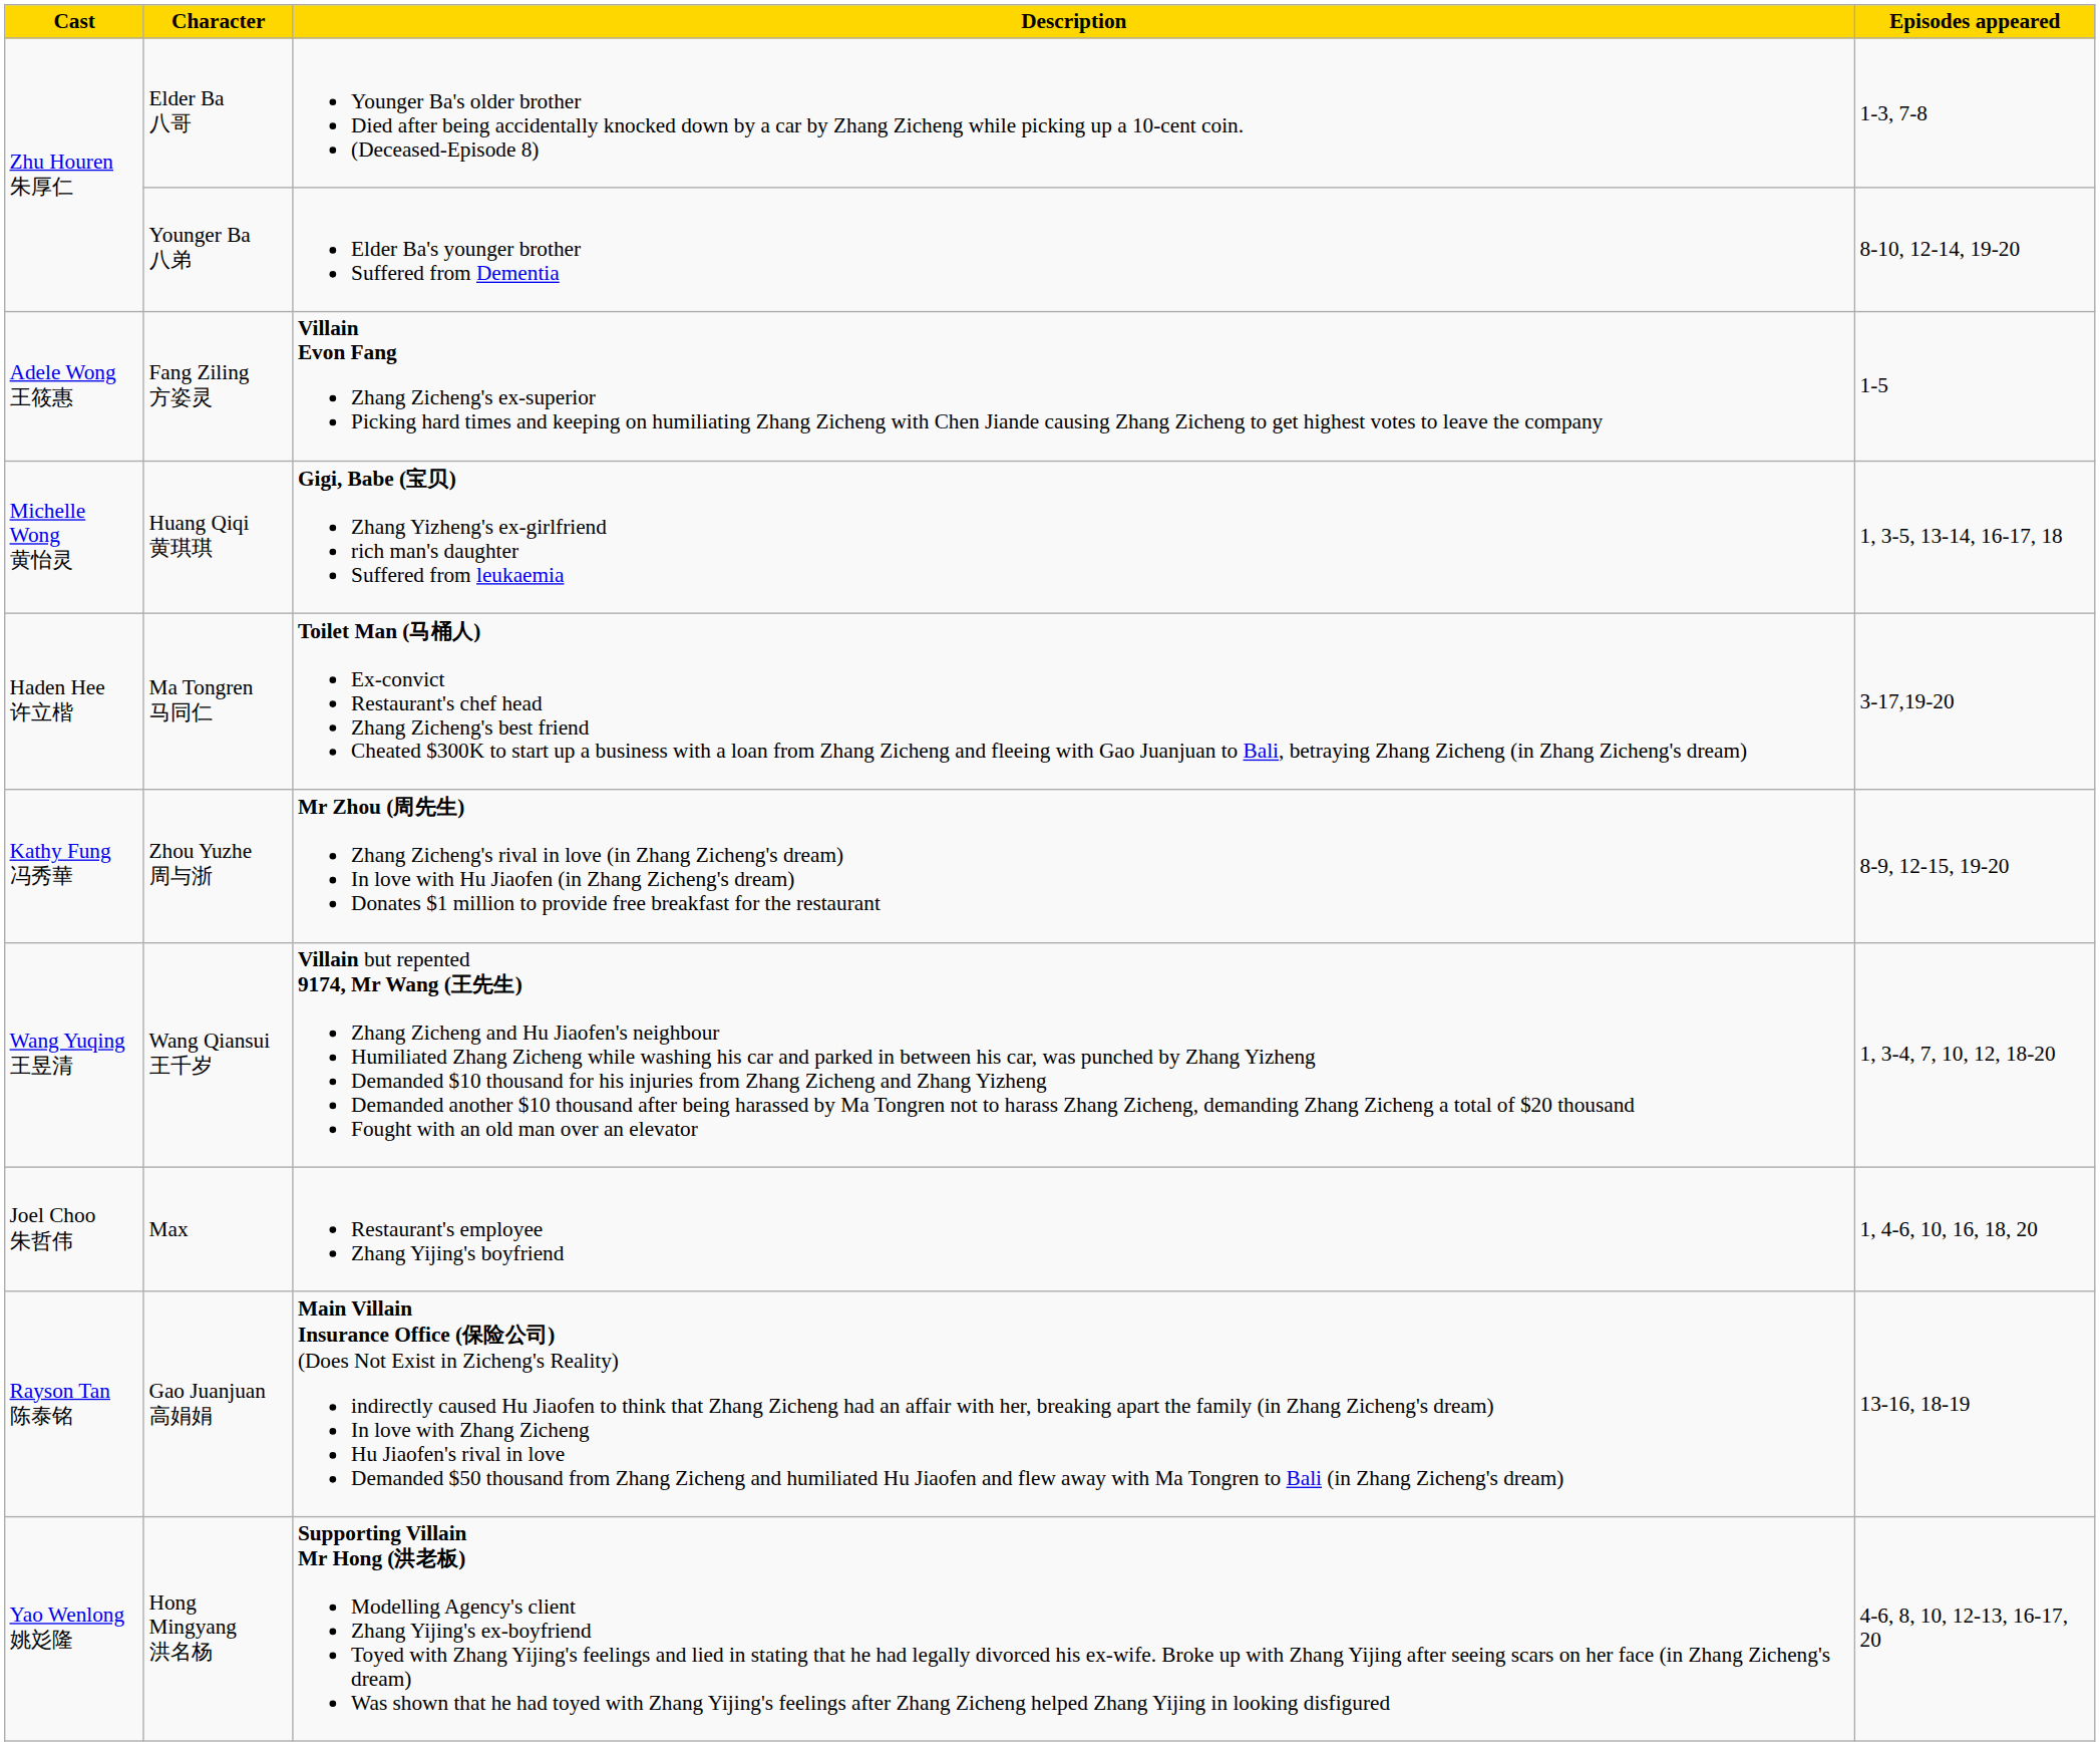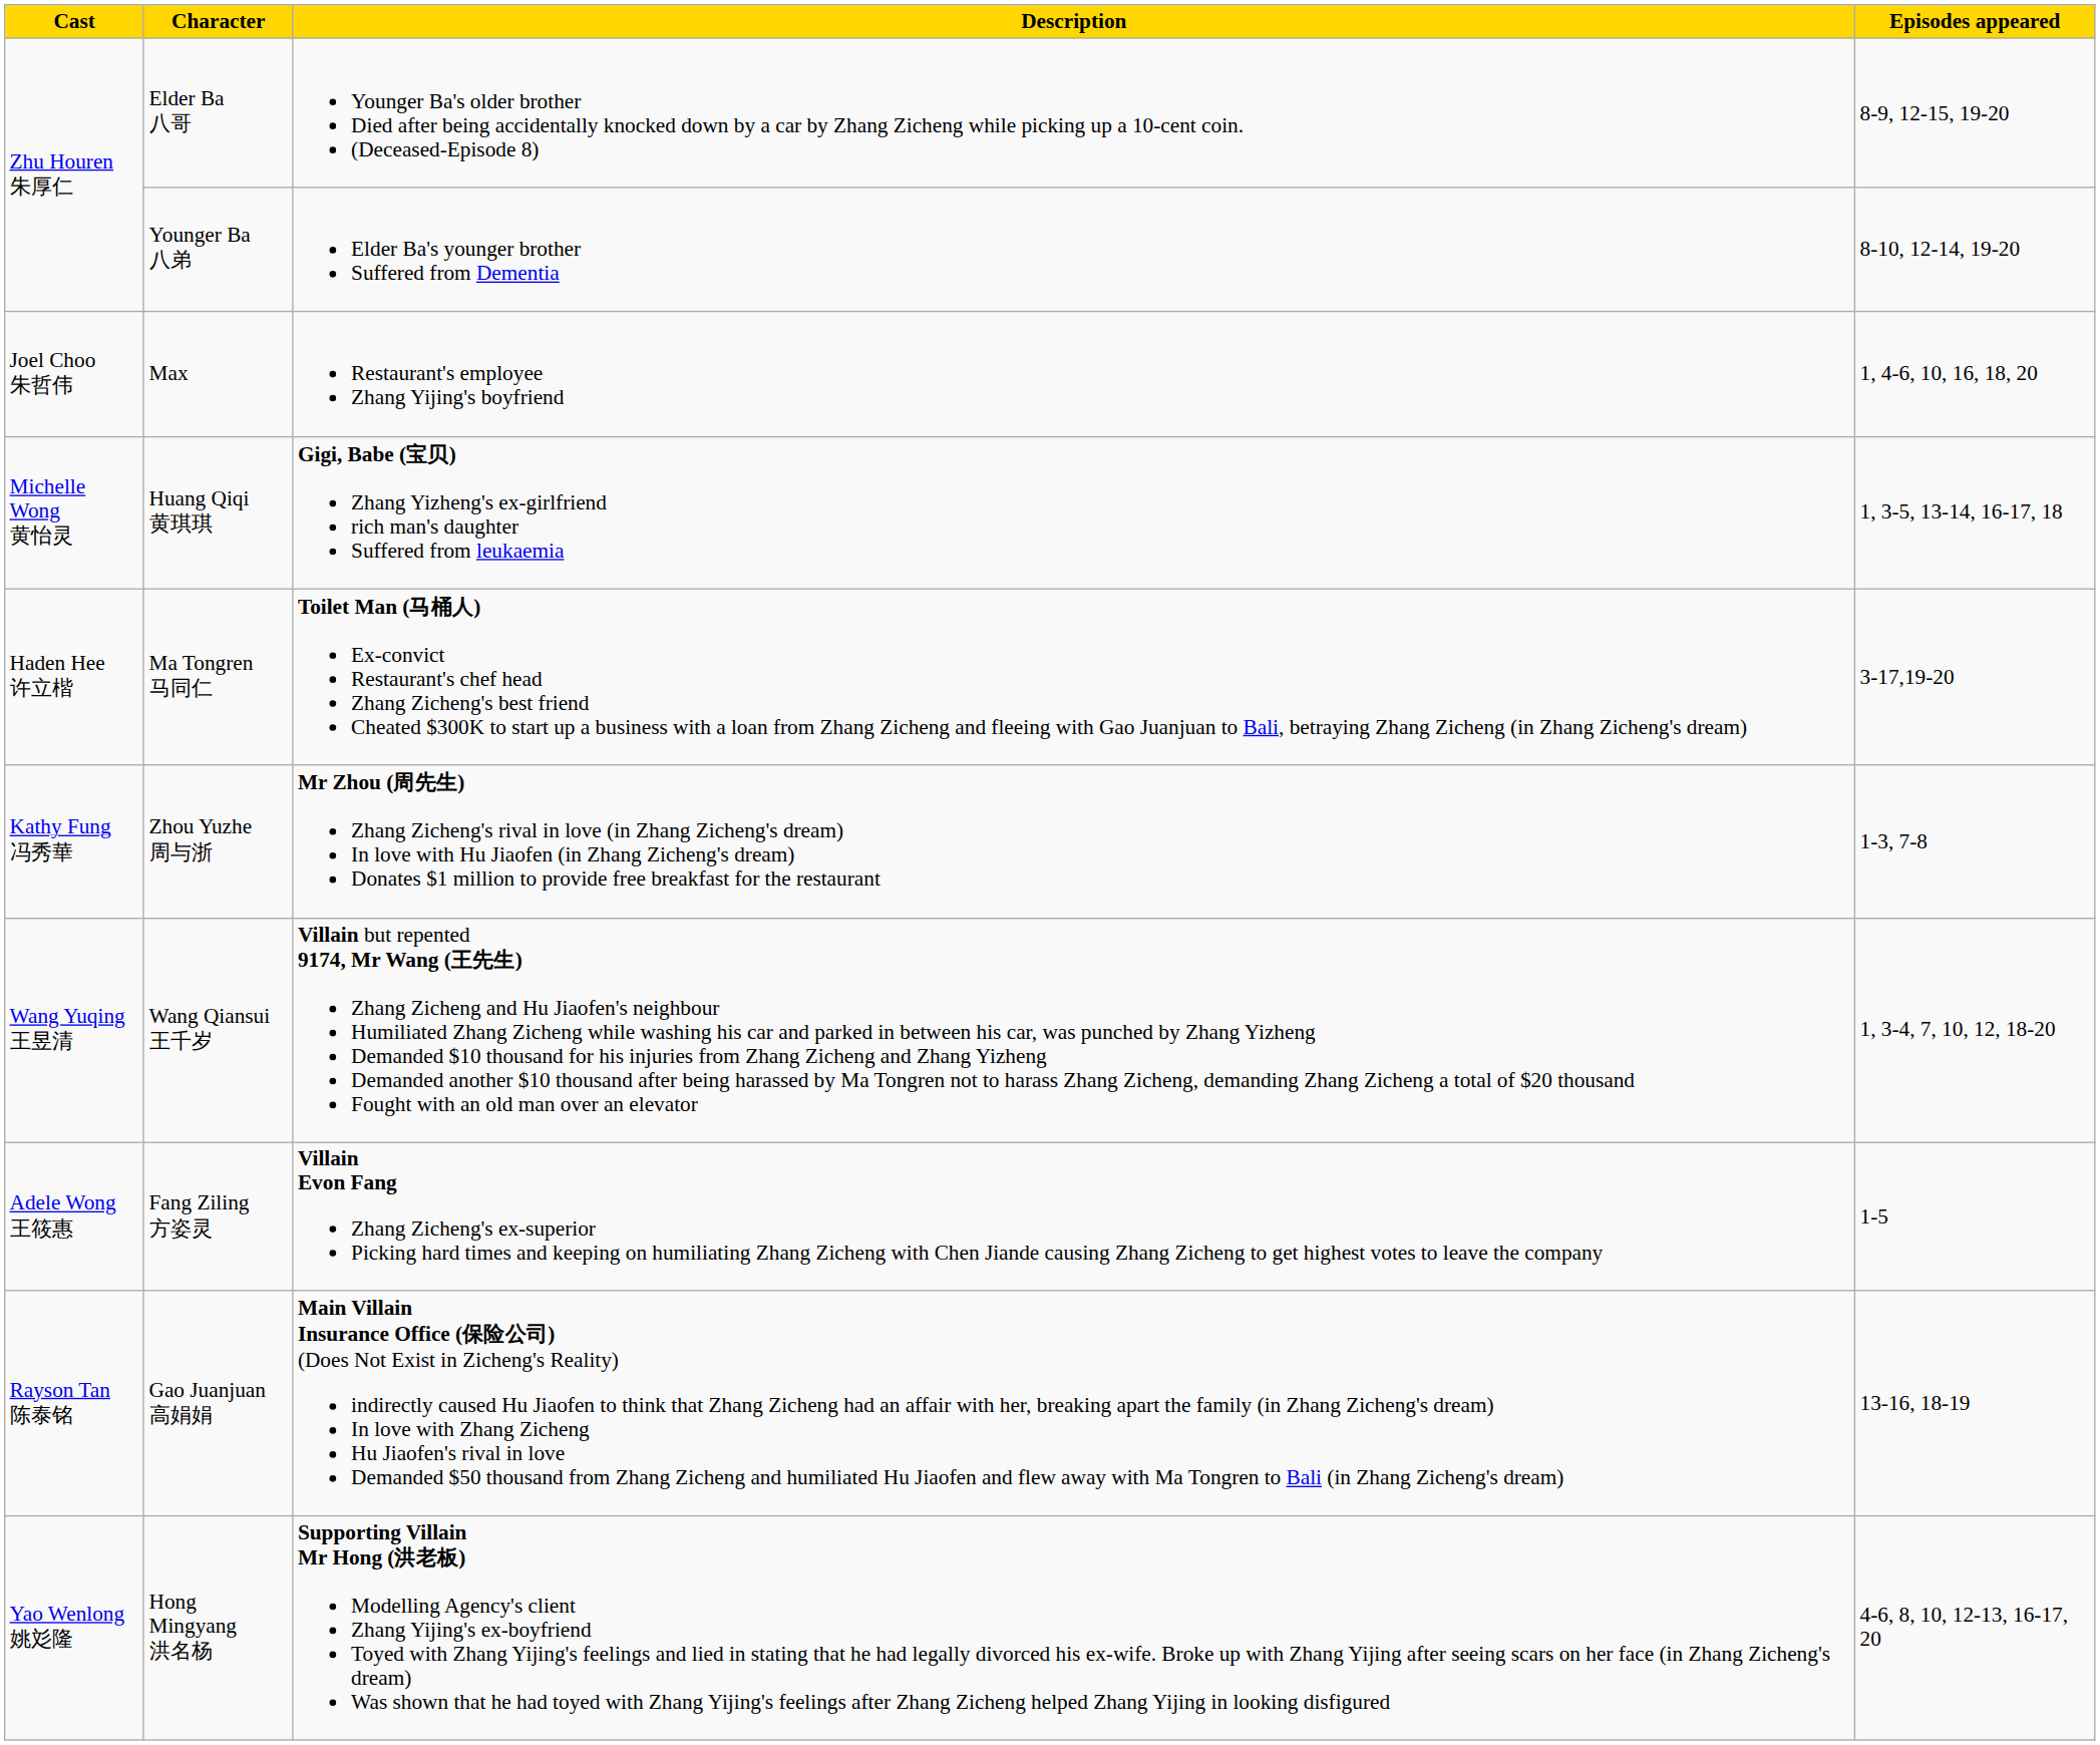 <table class="wikitable">
 <tr>
 <th style="background:#FFD700">Cast</th>
 <th style="background:#FFD700">Character</th>
 <th style="background:#FFD700">Description</th>
 <th style="background:#FFD700">Episodes appeared</th>
 </tr>
 <tr>
 <td rowspan="2"><a href='#'>Zhu Houren</a> <br> 朱厚仁</td>
 <td>Elder Ba <br> 八哥</td>
 <td><br><ul><li>Younger Ba's older brother</li><li>Died after being accidentally knocked down by a car by Zhang Zicheng while picking up a 10-cent coin.</li><li>(Deceased-Episode 8)</li></ul></td>
-<td>1-3, 7-8</td>
+<td>8-9, 12-15, 19-20</td>
 </tr>
 <tr>
 <td>Younger Ba <br> 八弟</td>
 <td><br><ul><li>Elder Ba's younger brother</li><li>Suffered from <a href='#'>Dementia</a></li></ul></td>
 <td>8-10, 12-14, 19-20</td>
 </tr>
 <tr>
-<td><a href='#'>Adele Wong</a> <br> 王筱惠</td>
-<td>Fang Ziling <br> 方姿灵</td>
-<td><strong>Villain</strong><br><strong>Evon Fang</strong><ul><li>Zhang Zicheng's ex-superior</li><li>Picking hard times and keeping on humiliating Zhang Zicheng with Chen Jiande causing Zhang Zicheng to get highest votes to leave the company</li></ul></td>
-<td>1-5</td>
+<td>Joel Choo <br> 朱哲伟</td>
+<td>Max</td>
+<td><br><ul><li>Restaurant's employee</li><li>Zhang Yijing's boyfriend</li></ul></td>
+<td>1, 4-6, 10, 16, 18, 20</td>
 </tr>
 <tr>
 <td><a href='#'>Michelle Wong</a> <br> 黄怡灵</td>
 <td>Huang Qiqi <br> 黄琪琪</td>
 <td><strong>Gigi, Babe (宝贝)</strong><br><ul><li>Zhang Yizheng's ex-girlfriend</li><li>rich man's daughter</li><li>Suffered from <a href='#'>leukaemia</a></li></ul></td>
 <td>1, 3-5, 13-14, 16-17, 18</td>
 </tr>
 <tr>
 <td>Haden Hee <br> 许立楷</td>
 <td>Ma Tongren <br> 马同仁</td>
 <td><strong>Toilet Man (马桶人)</strong><br><ul><li>Ex-convict</li><li>Restaurant's chef head</li><li>Zhang Zicheng's best friend</li><li>Cheated $300K to start up a business with a loan from Zhang Zicheng and fleeing with Gao Juanjuan to <a href='#'>Bali</a>, betraying Zhang Zicheng (in Zhang Zicheng's dream)</li></ul></td>
 <td>3-17,19-20</td>
 </tr>
 <tr>
 <td><a href='#'>Kathy Fung</a> <br> 冯秀華</td>
 <td>Zhou Yuzhe <br> 周与浙</td>
 <td><strong>Mr Zhou (周先生)</strong><br><ul><li>Zhang Zicheng's rival in love (in Zhang Zicheng's dream)</li><li>In love with Hu Jiaofen (in Zhang Zicheng's dream)</li><li>Donates $1 million to provide free breakfast for the restaurant</li></ul></td>
-<td>8-9, 12-15, 19-20</td>
+<td>1-3, 7-8</td>
 </tr>
 <tr>
 <td><a href='#'>Wang Yuqing</a> <br> 王昱清</td>
 <td>Wang Qiansui <br> 王千岁</td>
 <td><strong>Villain</strong> but repented<br><strong>9174, Mr Wang (王先生)</strong><ul><li>Zhang Zicheng and Hu Jiaofen's neighbour</li><li>Humiliated Zhang Zicheng while washing his car and parked in between his car, was punched by Zhang Yizheng</li><li>Demanded $10 thousand for his injuries from Zhang Zicheng and Zhang Yizheng</li><li>Demanded another $10 thousand after being harassed by Ma Tongren not to harass Zhang Zicheng, demanding Zhang Zicheng a total of $20 thousand</li><li>Fought with an old man over an elevator</li></ul></td>
 <td>1, 3-4, 7, 10, 12, 18-20</td>
 </tr>
 <tr>
-<td>Joel Choo <br> 朱哲伟</td>
-<td>Max</td>
-<td><br><ul><li>Restaurant's employee</li><li>Zhang Yijing's boyfriend</li></ul></td>
-<td>1, 4-6, 10, 16, 18, 20</td>
+<td><a href='#'>Adele Wong</a> <br> 王筱惠</td>
+<td>Fang Ziling <br> 方姿灵</td>
+<td><strong>Villain</strong><br><strong>Evon Fang</strong><ul><li>Zhang Zicheng's ex-superior</li><li>Picking hard times and keeping on humiliating Zhang Zicheng with Chen Jiande causing Zhang Zicheng to get highest votes to leave the company</li></ul></td>
+<td>1-5</td>
 </tr>
 <tr>
 <td><a href='#'>Rayson Tan</a> <br> 陈泰铭</td>
 <td>Gao Juanjuan <br> 高娟娟</td>
 <td><strong>Main Villain </strong><br><strong>Insurance Office (保险公司)</strong><br>(Does Not Exist in Zicheng's Reality)<ul><li>indirectly caused Hu Jiaofen to think that Zhang Zicheng had an affair with her, breaking apart the family (in Zhang Zicheng's dream)</li><li>In love with Zhang Zicheng</li><li>Hu Jiaofen's rival in love</li><li>Demanded $50 thousand from Zhang Zicheng and humiliated Hu Jiaofen and flew away with Ma Tongren to <a href='#'>Bali</a> (in Zhang Zicheng's dream)</li></ul></td>
 <td>13-16, 18-19</td>
 </tr>
 <tr>
 <td><a href='#'>Yao Wenlong</a> <br> 姚彣隆</td>
 <td>Hong Mingyang <br> 洪名杨</td>
 <td><strong>Supporting Villain</strong><br><strong>Mr Hong (洪老板)</strong><ul><li>Modelling Agency's client</li><li>Zhang Yijing's ex-boyfriend</li><li>Toyed with Zhang Yijing's feelings and lied in stating that he had legally divorced his ex-wife. Broke up with Zhang Yijing after seeing scars on her face (in Zhang Zicheng's dream)</li><li>Was shown that he had toyed with Zhang Yijing's feelings after Zhang Zicheng helped Zhang Yijing in looking disfigured</li></ul></td>
 <td>4-6, 8, 10, 12-13, 16-17, 20</td>
 </tr>
 </table>
